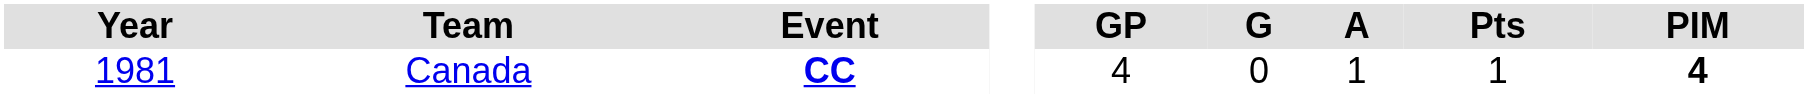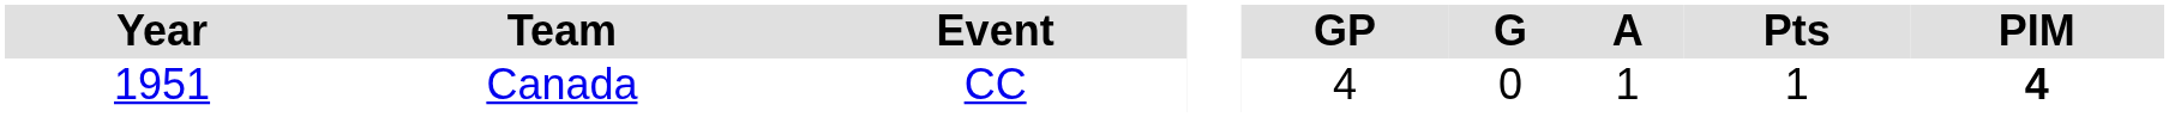 <table border="0" cellpadding="1" cellspacing="0" style="text-align:center; width:50em">
 <tr bgcolor="#e0e0e0">
 <th>Year</th>
 <th>Team</th>
 <th>Event</th>
 <th rowspan="99" bgcolor="#ffffff"> </th>
 <th>GP</th>
 <th>G</th>
 <th>A</th>
 <th>Pts</th>
 <th>PIM</th>
 </tr>
 <tr>
-<td><a href='#'>1981</a></td>
+<td><a href='#'>1951</a></td>
 <td><a href='#'>Canada</a></td>
-<td><strong><a href='#'>CC</a></strong></td>
+<td><a href='#'>CC</a></td>
 <td>4</td>
 <td>0</td>
 <td>1</td>
 <td>1</td>
 <td><strong>4</strong></td>
 </tr>
 </table>
